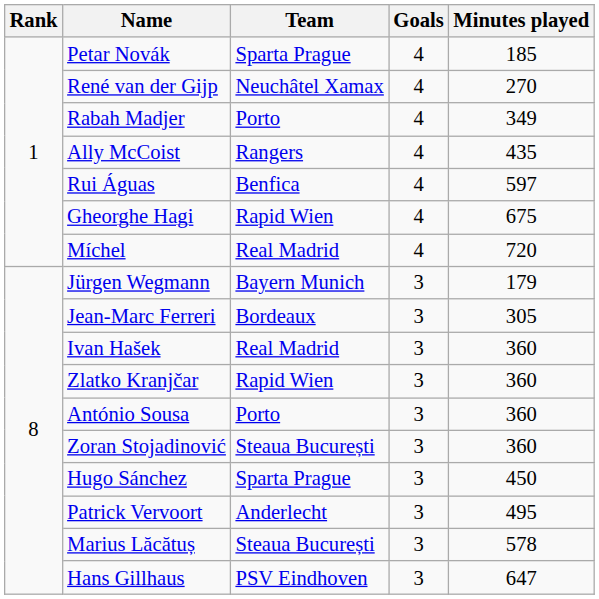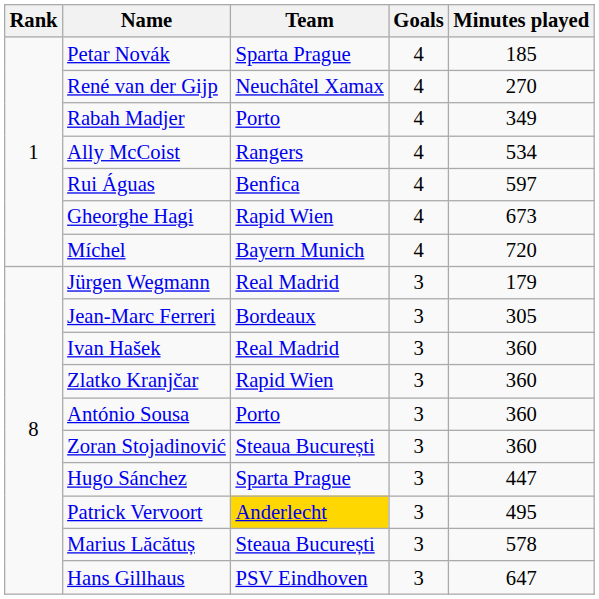 <table class="wikitable" style="text-align:center">
 <tr>
 <th>Rank</th>
 <th>Name</th>
 <th>Team</th>
 <th>Goals</th>
 <th>Minutes played</th>
 </tr>
 <tr>
 <td rowspan="7">1</td>
 <td align="left"> <a href='#'>Petar Novák</a></td>
 <td align="left"> <a href='#'>Sparta Prague</a></td>
 <td>4</td>
 <td>185</td>
 </tr>
 <tr>
 <td align="left"> <a href='#'>René van der Gijp</a></td>
 <td align="left"> <a href='#'>Neuchâtel Xamax</a></td>
 <td>4</td>
 <td>270</td>
 </tr>
 <tr>
 <td align="left"> <a href='#'>Rabah Madjer</a></td>
 <td align="left"> <a href='#'>Porto</a></td>
 <td>4</td>
 <td>349</td>
 </tr>
 <tr>
 <td align="left"> <a href='#'>Ally McCoist</a></td>
 <td align="left"> <a href='#'>Rangers</a></td>
 <td>4</td>
-<td>435</td>
+<td>534</td>
 </tr>
 <tr>
 <td align="left"> <a href='#'>Rui Águas</a></td>
 <td align="left"> <a href='#'>Benfica</a></td>
 <td>4</td>
 <td>597</td>
 </tr>
 <tr>
 <td align="left"> <a href='#'>Gheorghe Hagi</a></td>
 <td align="left"> <a href='#'>Rapid Wien</a></td>
 <td>4</td>
-<td>675</td>
+<td>673</td>
 </tr>
 <tr>
 <td align="left"> <a href='#'>Míchel</a></td>
-<td align="left"> <a href='#'>Real Madrid</a></td>
+<td align="left"> <a href='#'>Bayern Munich</a></td>
 <td>4</td>
 <td>720</td>
 </tr>
 <tr>
 <td rowspan="10">8</td>
 <td align="left"> <a href='#'>Jürgen Wegmann</a></td>
-<td align="left"> <a href='#'>Bayern Munich</a></td>
+<td align="left"> <a href='#'>Real Madrid</a></td>
 <td>3</td>
 <td>179</td>
 </tr>
 <tr>
 <td align="left"> <a href='#'>Jean-Marc Ferreri</a></td>
 <td align="left"> <a href='#'>Bordeaux</a></td>
 <td>3</td>
 <td>305</td>
 </tr>
 <tr>
 <td align="left"> <a href='#'>Ivan Hašek</a></td>
 <td align="left"> <a href='#'>Real Madrid</a></td>
 <td>3</td>
 <td>360</td>
 </tr>
 <tr>
 <td align="left"> <a href='#'>Zlatko Kranjčar</a></td>
 <td align="left"> <a href='#'>Rapid Wien</a></td>
 <td>3</td>
 <td>360</td>
 </tr>
 <tr>
 <td align="left"> <a href='#'>António Sousa</a></td>
 <td align="left"> <a href='#'>Porto</a></td>
 <td>3</td>
 <td>360</td>
 </tr>
 <tr>
 <td align="left"> <a href='#'>Zoran Stojadinović</a></td>
 <td align="left"> <a href='#'>Steaua București</a></td>
 <td>3</td>
 <td>360</td>
 </tr>
 <tr>
 <td align="left"> <a href='#'>Hugo Sánchez</a></td>
 <td align="left"> <a href='#'>Sparta Prague</a></td>
 <td>3</td>
-<td>450</td>
+<td>447</td>
 </tr>
 <tr>
 <td align="left"> <a href='#'>Patrick Vervoort</a></td>
-<td align="left"> <a href='#'>Anderlecht</a></td>
+<td align="left" style="background: gold;"> <a href='#'>Anderlecht</a></td>
 <td>3</td>
 <td>495</td>
 </tr>
 <tr>
 <td align="left"> <a href='#'>Marius Lăcătuș</a></td>
 <td align="left"> <a href='#'>Steaua București</a></td>
 <td>3</td>
 <td>578</td>
 </tr>
 <tr>
 <td align="left"> <a href='#'>Hans Gillhaus</a></td>
 <td align="left"> <a href='#'>PSV Eindhoven</a></td>
 <td>3</td>
 <td>647</td>
 </tr>
 </table>
